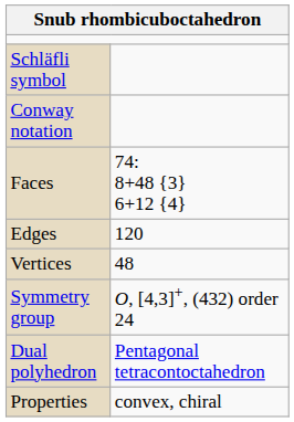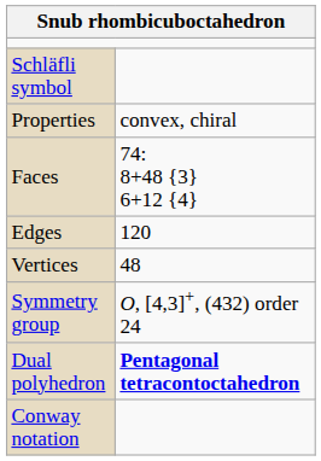 <table class="wikitable" bgcolor="#ffffff" cellpadding="5" align="right" style="margin-left:10px" width="240">
 <tr>
 <th bgcolor=#e7dcc3 colspan=2>Snub rhombicuboctahedron</th>
 </tr>
 <tr>
 <td colspan=2></td>
 </tr>
 <tr>
 <td bgcolor=#e7dcc3><a href='#'>Schläfli symbol</a></td>
 <td></td>
 </tr>
 <tr>
-<td bgcolor=#e7dcc3><a href='#'>Conway notation</a></td>
-<td></td>
+<td bgcolor=#e7dcc3>Properties</td>
+<td>convex, chiral</td>
 </tr>
 <tr>
 <td bgcolor=#e7dcc3>Faces</td>
 <td>74:<br>8+48 {3}<br>6+12 {4}</td>
 </tr>
 <tr>
 <td bgcolor=#e7dcc3>Edges</td>
 <td>120</td>
 </tr>
 <tr>
 <td bgcolor=#e7dcc3>Vertices</td>
 <td>48</td>
 </tr>
 <tr>
 <td bgcolor=#e7dcc3><a href='#'>Symmetry group</a></td>
 <td><em>O</em>, [4,3]<sup>+</sup>, (432) order 24</td>
 </tr>
 <tr>
 <td bgcolor=#e7dcc3><a href='#'>Dual polyhedron</a></td>
-<td><a href='#'>Pentagonal tetracontoctahedron</a></td>
+<td><strong><a href='#'>Pentagonal tetracontoctahedron</a></strong></td>
 </tr>
 <tr>
-<td bgcolor=#e7dcc3>Properties</td>
-<td>convex, chiral</td>
+<td bgcolor=#e7dcc3><a href='#'>Conway notation</a></td>
+<td></td>
 </tr>
 </table>
